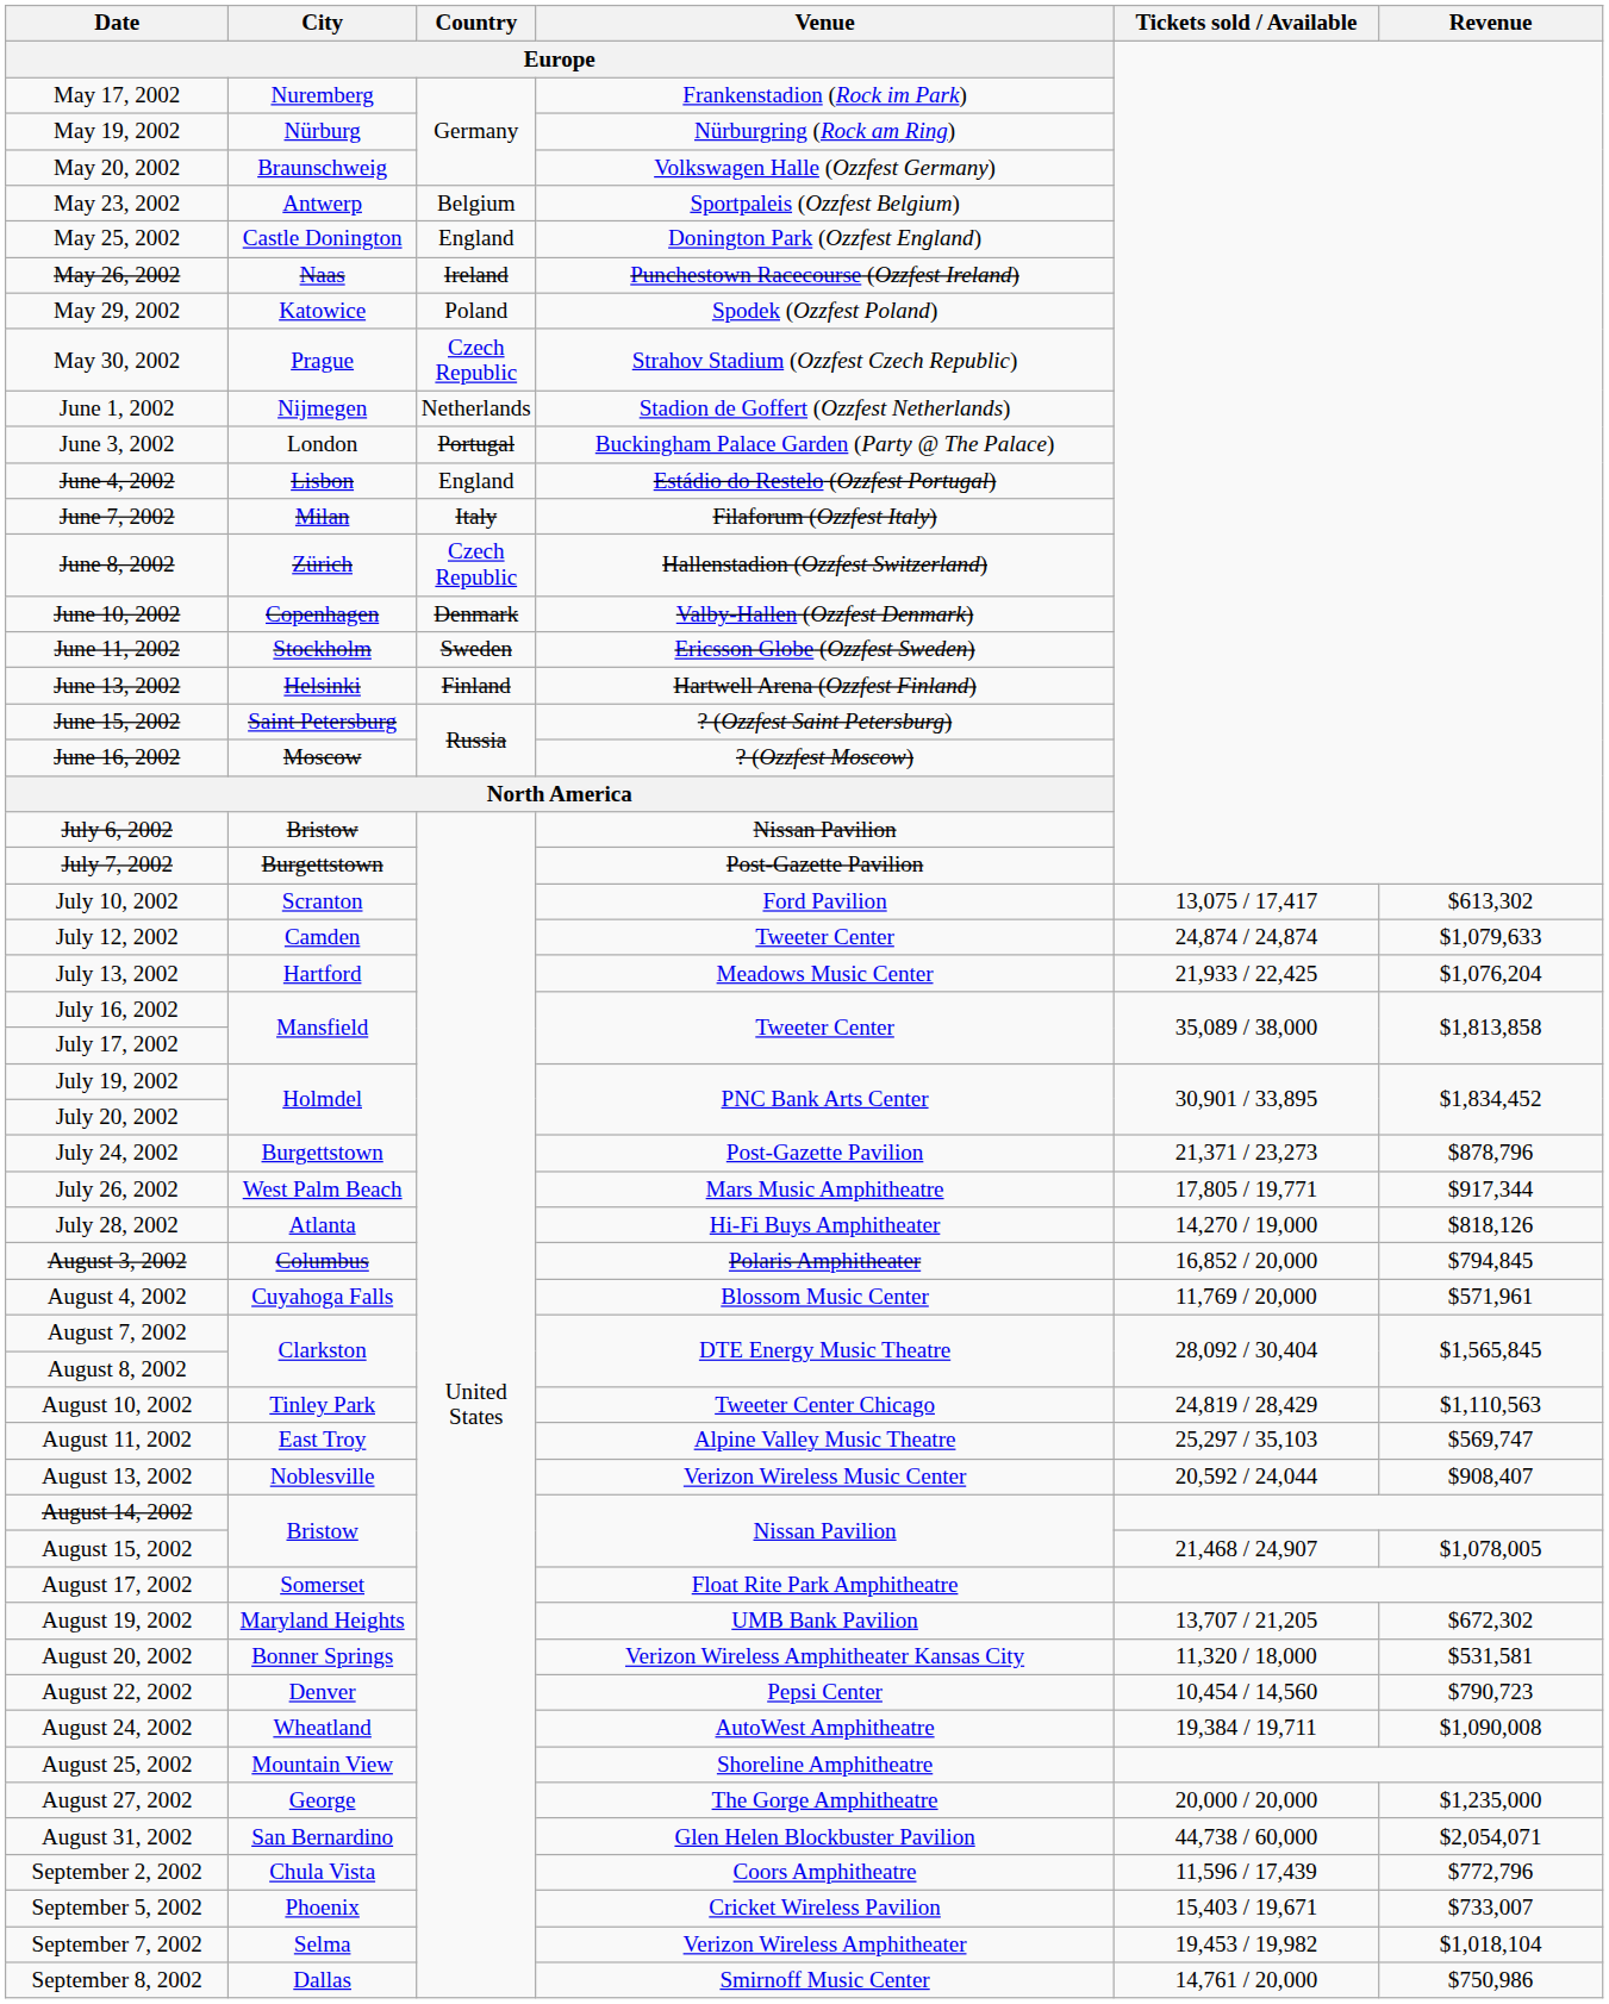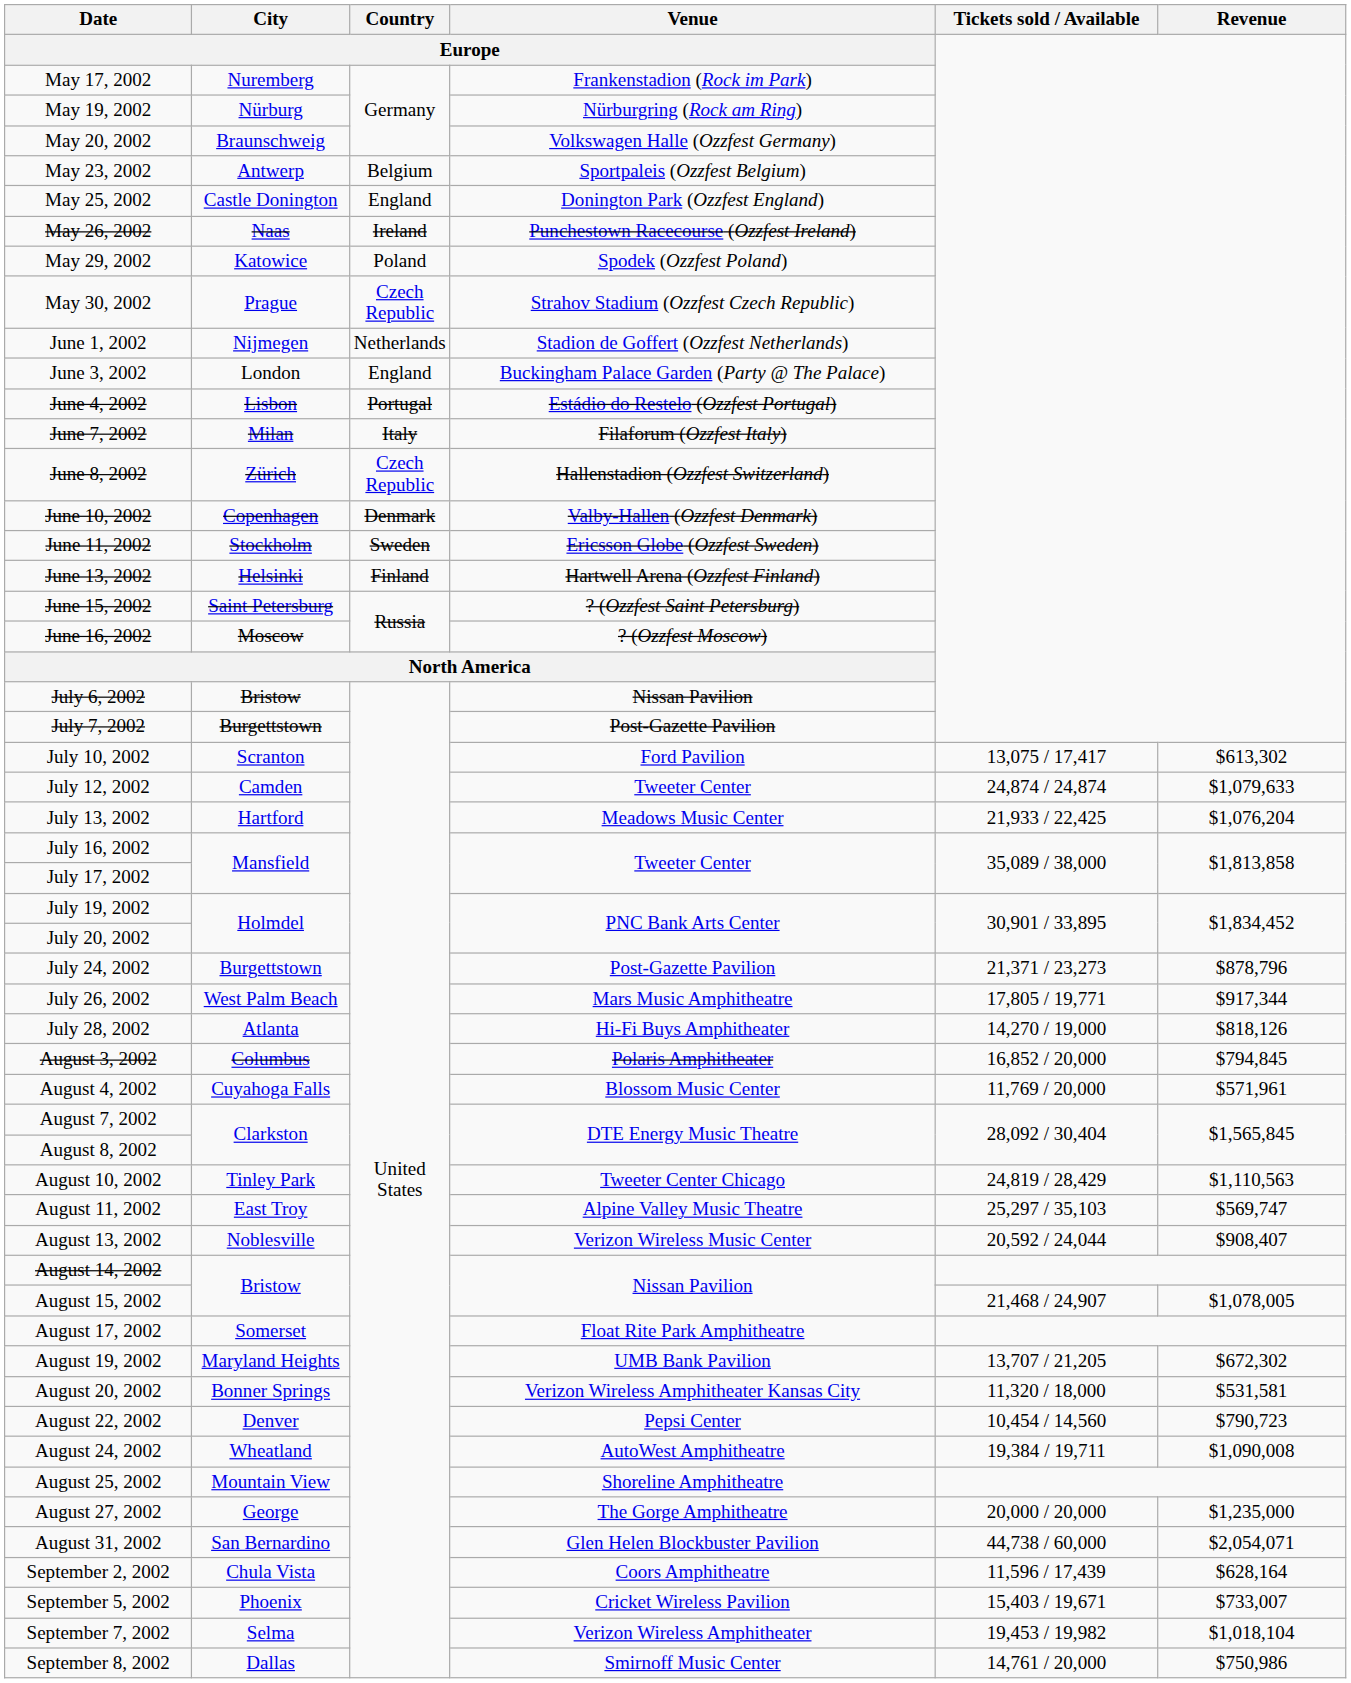 <table class="wikitable" style="text-align:center;">
 <tr>
 <th width="150">Date</th>
 <th width="125">City</th>
 <th width="75">Country</th>
 <th width="400">Venue</th>
 <th width="180">Tickets sold / Available</th>
 <th width="150">Revenue</th>
 </tr>
 <tr>
 <th colspan="4">Europe</th>
 </tr>
 <tr>
 <td>May 17, 2002</td>
 <td><a href='#'>Nuremberg</a></td>
 <td rowspan="3">Germany</td>
 <td><a href='#'>Frankenstadion</a> (<em><a href='#'>Rock im Park</a></em>)</td>
 </tr>
 <tr>
 <td>May 19, 2002</td>
 <td><a href='#'>Nürburg</a></td>
 <td><a href='#'>Nürburgring</a> (<em><a href='#'>Rock am Ring</a></em>)</td>
 </tr>
 <tr>
 <td>May 20, 2002</td>
 <td><a href='#'>Braunschweig</a></td>
 <td><a href='#'>Volkswagen Halle</a> (<em>Ozzfest Germany</em>)</td>
 </tr>
 <tr>
 <td>May 23, 2002</td>
 <td><a href='#'>Antwerp</a></td>
 <td>Belgium</td>
 <td><a href='#'>Sportpaleis</a> (<em>Ozzfest Belgium</em>)</td>
 </tr>
 <tr>
 <td>May 25, 2002</td>
 <td><a href='#'>Castle Donington</a></td>
 <td>England</td>
 <td><a href='#'>Donington Park</a> (<em>Ozzfest England</em>)</td>
 </tr>
 <tr>
 <td><s>May 26, 2002</s></td>
 <td><s><a href='#'>Naas</a></s></td>
 <td><s>Ireland</s></td>
 <td><s><a href='#'>Punchestown Racecourse</a> (<em>Ozzfest Ireland</em>)</s></td>
 </tr>
 <tr>
 <td>May 29, 2002</td>
 <td><a href='#'>Katowice</a></td>
 <td>Poland</td>
 <td><a href='#'>Spodek</a> (<em>Ozzfest Poland</em>)</td>
 </tr>
 <tr>
 <td>May 30, 2002</td>
 <td><a href='#'>Prague</a></td>
 <td><a href='#'>Czech Republic</a></td>
 <td><a href='#'>Strahov Stadium</a> (<em>Ozzfest Czech Republic</em>)</td>
 </tr>
 <tr>
 <td>June 1, 2002</td>
 <td><a href='#'>Nijmegen</a></td>
 <td>Netherlands</td>
 <td><a href='#'>Stadion de Goffert</a> (<em>Ozzfest Netherlands</em>)</td>
 </tr>
 <tr>
 <td>June 3, 2002</td>
 <td>London</td>
-<td><s>Portugal</s></td>
+<td>England</td>
 <td><a href='#'>Buckingham Palace Garden</a> (<em>Party @ The Palace</em>)</td>
 </tr>
 <tr>
 <td><s>June 4, 2002</s></td>
 <td><s><a href='#'>Lisbon</a></s></td>
-<td>England</td>
+<td><s>Portugal</s></td>
 <td><s><a href='#'>Estádio do Restelo</a> (<em>Ozzfest Portugal</em>)</s></td>
 </tr>
 <tr>
 <td><s>June 7, 2002</s></td>
 <td><s><a href='#'>Milan</a></s></td>
 <td><s>Italy</s></td>
 <td><s>Filaforum (<em>Ozzfest Italy</em>)</s></td>
 </tr>
 <tr>
 <td><s>June 8, 2002</s></td>
 <td><s><a href='#'>Zürich</a></s></td>
 <td><a href='#'>Czech Republic</a></td>
 <td><s>Hallenstadion (<em>Ozzfest Switzerland</em>)</s></td>
 </tr>
 <tr>
 <td><s>June 10, 2002</s></td>
 <td><s><a href='#'>Copenhagen</a></s></td>
 <td><s>Denmark</s></td>
 <td><s><a href='#'>Valby-Hallen</a> (<em>Ozzfest Denmark</em>)</s></td>
 </tr>
 <tr>
 <td><s>June 11, 2002</s></td>
 <td><s><a href='#'>Stockholm</a></s></td>
 <td><s>Sweden</s></td>
 <td><s><a href='#'>Ericsson Globe</a> (<em>Ozzfest Sweden</em>)</s></td>
 </tr>
 <tr>
 <td><s>June 13, 2002</s></td>
 <td><s><a href='#'>Helsinki</a></s></td>
 <td><s>Finland</s></td>
 <td><s>Hartwell Arena (<em>Ozzfest Finland</em>)</s></td>
 </tr>
 <tr>
 <td><s>June 15, 2002</s></td>
 <td><s><a href='#'>Saint Petersburg</a></s></td>
 <td rowspan="2"><s>Russia</s></td>
 <td><s>? (<em>Ozzfest Saint Petersburg</em>)</s></td>
 </tr>
 <tr>
 <td><s>June 16, 2002</s></td>
 <td><s>Moscow</s></td>
 <td><s>? (<em>Ozzfest Moscow</em>)</s></td>
 </tr>
 <tr>
 <th colspan="4">North America</th>
 </tr>
 <tr>
 <td><s>July 6, 2002</s></td>
 <td><s>Bristow</s></td>
 <td rowspan="36">United States</td>
 <td><s>Nissan Pavilion</s></td>
 </tr>
 <tr>
 <td><s>July 7, 2002</s></td>
 <td><s>Burgettstown</s></td>
 <td><s>Post-Gazette Pavilion</s></td>
 </tr>
 <tr>
 <td>July 10, 2002</td>
 <td><a href='#'>Scranton</a></td>
 <td><a href='#'>Ford Pavilion</a></td>
 <td>13,075 / 17,417</td>
 <td>$613,302</td>
 </tr>
 <tr>
 <td>July 12, 2002</td>
 <td><a href='#'>Camden</a></td>
 <td><a href='#'>Tweeter Center</a></td>
 <td>24,874 / 24,874</td>
 <td>$1,079,633</td>
 </tr>
 <tr>
 <td>July 13, 2002</td>
 <td><a href='#'>Hartford</a></td>
 <td><a href='#'>Meadows Music Center</a></td>
 <td>21,933 / 22,425</td>
 <td>$1,076,204</td>
 </tr>
 <tr>
 <td>July 16, 2002</td>
 <td rowspan="2"><a href='#'>Mansfield</a></td>
 <td rowspan="2"><a href='#'>Tweeter Center</a></td>
 <td rowspan="2">35,089 / 38,000</td>
 <td rowspan="2">$1,813,858</td>
 </tr>
 <tr>
 <td>July 17, 2002</td>
 </tr>
 <tr>
 <td>July 19, 2002</td>
 <td rowspan="2"><a href='#'>Holmdel</a></td>
 <td rowspan="2"><a href='#'>PNC Bank Arts Center</a></td>
 <td rowspan="2">30,901 / 33,895</td>
 <td rowspan="2">$1,834,452</td>
 </tr>
 <tr>
 <td>July 20, 2002</td>
 </tr>
 <tr>
 <td>July 24, 2002</td>
 <td><a href='#'>Burgettstown</a></td>
 <td><a href='#'>Post-Gazette Pavilion</a></td>
 <td>21,371 / 23,273</td>
 <td>$878,796</td>
 </tr>
 <tr>
 <td>July 26, 2002</td>
 <td><a href='#'>West Palm Beach</a></td>
 <td><a href='#'>Mars Music Amphitheatre</a></td>
 <td>17,805 / 19,771</td>
 <td>$917,344</td>
 </tr>
 <tr>
 <td>July 28, 2002</td>
 <td><a href='#'>Atlanta</a></td>
 <td><a href='#'>Hi-Fi Buys Amphitheater</a></td>
 <td>14,270 / 19,000</td>
 <td>$818,126</td>
 </tr>
 <tr>
 <td><s>August 3, 2002</s></td>
 <td><s><a href='#'>Columbus</a></s></td>
 <td><s><a href='#'>Polaris Amphitheater</a></s></td>
 <td>16,852 / 20,000</td>
 <td>$794,845</td>
 </tr>
 <tr>
 <td>August 4, 2002</td>
 <td><a href='#'>Cuyahoga Falls</a></td>
 <td><a href='#'>Blossom Music Center</a></td>
 <td>11,769 / 20,000</td>
 <td>$571,961</td>
 </tr>
 <tr>
 <td>August 7, 2002</td>
 <td rowspan="2"><a href='#'>Clarkston</a></td>
 <td rowspan="2"><a href='#'>DTE Energy Music Theatre</a></td>
 <td rowspan="2">28,092 / 30,404</td>
 <td rowspan="2">$1,565,845</td>
 </tr>
 <tr>
 <td>August 8, 2002</td>
 </tr>
 <tr>
 <td>August 10, 2002</td>
 <td><a href='#'>Tinley Park</a></td>
 <td><a href='#'>Tweeter Center Chicago</a></td>
 <td>24,819 / 28,429</td>
 <td>$1,110,563</td>
 </tr>
 <tr>
 <td>August 11, 2002</td>
 <td><a href='#'>East Troy</a></td>
 <td><a href='#'>Alpine Valley Music Theatre</a></td>
 <td>25,297 / 35,103</td>
 <td>$569,747</td>
 </tr>
 <tr>
 <td>August 13, 2002</td>
 <td><a href='#'>Noblesville</a></td>
 <td><a href='#'>Verizon Wireless Music Center</a></td>
 <td>20,592 / 24,044</td>
 <td>$908,407</td>
 </tr>
 <tr>
 <td><s>August 14, 2002</s></td>
 <td rowspan="2"><a href='#'>Bristow</a></td>
 <td rowspan="2"><a href='#'>Nissan Pavilion</a></td>
 </tr>
 <tr>
 <td>August 15, 2002</td>
 <td>21,468 / 24,907</td>
 <td>$1,078,005</td>
 </tr>
 <tr>
 <td>August 17, 2002</td>
 <td><a href='#'>Somerset</a></td>
 <td><a href='#'>Float Rite Park Amphitheatre</a></td>
 </tr>
 <tr>
 <td>August 19, 2002</td>
 <td><a href='#'>Maryland Heights</a></td>
 <td><a href='#'>UMB Bank Pavilion</a></td>
 <td>13,707 / 21,205</td>
 <td>$672,302</td>
 </tr>
 <tr>
 <td>August 20, 2002</td>
 <td><a href='#'>Bonner Springs</a></td>
 <td><a href='#'>Verizon Wireless Amphitheater Kansas City</a></td>
 <td>11,320 / 18,000</td>
 <td>$531,581</td>
 </tr>
 <tr>
 <td>August 22, 2002</td>
 <td><a href='#'>Denver</a></td>
 <td><a href='#'>Pepsi Center</a></td>
 <td>10,454 / 14,560</td>
 <td>$790,723</td>
 </tr>
 <tr>
 <td>August 24, 2002</td>
 <td><a href='#'>Wheatland</a></td>
 <td><a href='#'>AutoWest Amphitheatre</a></td>
 <td>19,384 / 19,711</td>
 <td>$1,090,008</td>
 </tr>
 <tr>
 <td>August 25, 2002</td>
 <td><a href='#'>Mountain View</a></td>
 <td><a href='#'>Shoreline Amphitheatre</a></td>
 </tr>
 <tr>
 <td>August 27, 2002</td>
 <td><a href='#'>George</a></td>
 <td><a href='#'>The Gorge Amphitheatre</a></td>
 <td>20,000 / 20,000</td>
 <td>$1,235,000</td>
 </tr>
 <tr>
 <td>August 31, 2002</td>
 <td><a href='#'>San Bernardino</a></td>
 <td><a href='#'>Glen Helen Blockbuster Pavilion</a></td>
 <td>44,738 / 60,000</td>
 <td>$2,054,071</td>
 </tr>
 <tr>
 <td>September 2, 2002</td>
 <td><a href='#'>Chula Vista</a></td>
 <td><a href='#'>Coors Amphitheatre</a></td>
 <td>11,596 / 17,439</td>
-<td>$772,796</td>
+<td>$628,164</td>
 </tr>
 <tr>
 <td>September 5, 2002</td>
 <td><a href='#'>Phoenix</a></td>
 <td><a href='#'>Cricket Wireless Pavilion</a></td>
 <td>15,403 / 19,671</td>
 <td>$733,007</td>
 </tr>
 <tr>
 <td>September 7, 2002</td>
 <td><a href='#'>Selma</a></td>
 <td><a href='#'>Verizon Wireless Amphitheater</a></td>
 <td>19,453 / 19,982</td>
 <td>$1,018,104</td>
 </tr>
 <tr>
 <td>September 8, 2002</td>
 <td><a href='#'>Dallas</a></td>
 <td><a href='#'>Smirnoff Music Center</a></td>
 <td>14,761 / 20,000</td>
 <td>$750,986</td>
 </tr>
 </table>
